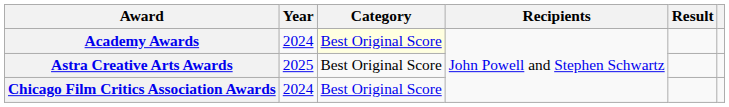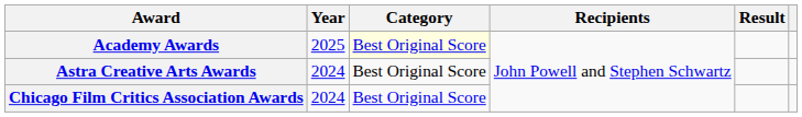 <table class="wikitable sortable plainrowheaders">
 <tr>
 <th scope="col">Award</th>
 <th scope="col">Year</th>
 <th scope="col">Category</th>
 <th scope="col">Recipients</th>
 <th scope="col">Result</th>
 <th scope="col" class="unsortable"></th>
 </tr>
 <tr>
 <th scope="row"><a href='#'>Academy Awards</a></th>
-<td><a href='#'>2024</a></td>
+<td><a href='#'>2025</a></td>
 <td style="background: lightyellow;"><a href='#'>Best Original Score</a></td>
 <td rowspan="3"><a href='#'>John Powell</a> and <a href='#'>Stephen Schwartz</a></td>
 <td></td>
 <td></td>
 </tr>
 <tr>
 <th scope="row"><a href='#'>Astra Creative Arts Awards</a></th>
-<td><a href='#'>2025</a></td>
+<td><a href='#'>2024</a></td>
 <td>Best Original Score</td>
 <td></td>
 <td></td>
 </tr>
 <tr>
 <th scope="row"><a href='#'>Chicago Film Critics Association Awards</a></th>
 <td><a href='#'>2024</a></td>
 <td><a href='#'>Best Original Score</a></td>
 <td></td>
 <td></td>
 </tr>
 </table>
